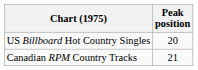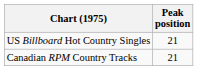 <table class="wikitable sortable">
 <tr>
 <th>Chart (1975)</th>
 <th>Peak<br>position</th>
 </tr>
 <tr>
 <td>US <em>Billboard</em> Hot Country Singles</td>
-<td align="center">20</td>
+<td align="center">21</td>
 </tr>
 <tr>
 <td>Canadian <em>RPM</em> Country Tracks</td>
 <td align="center">21</td>
 </tr>
 </table>
